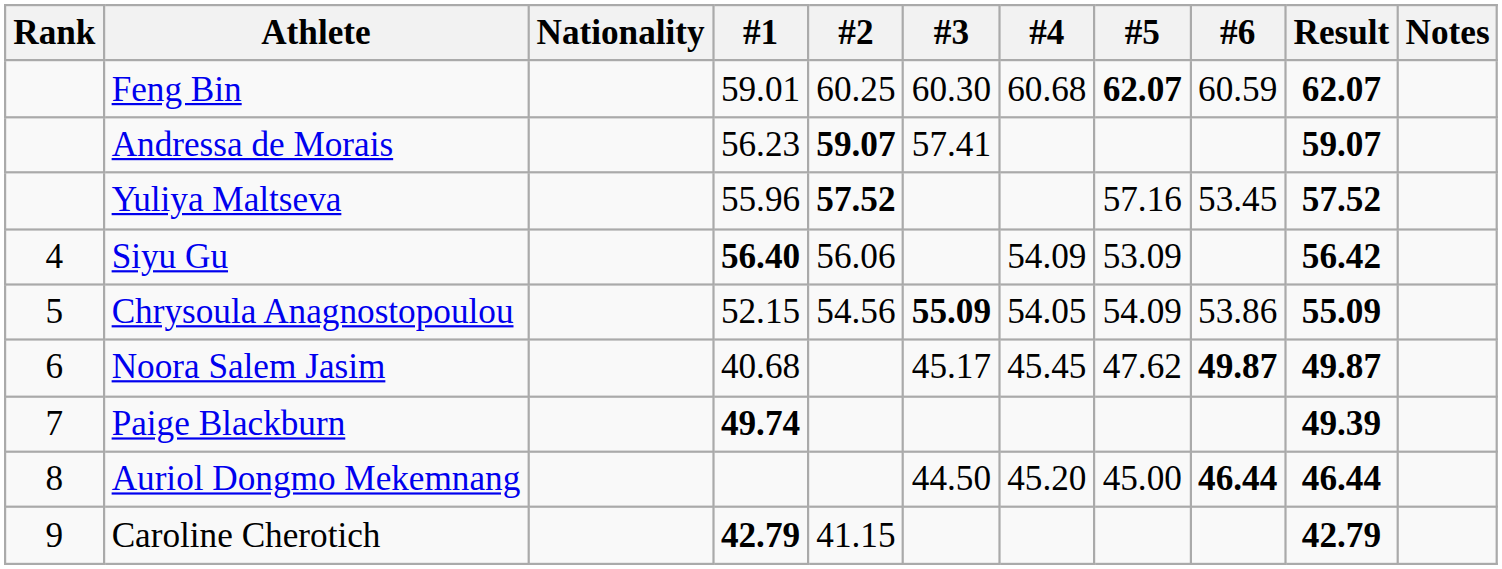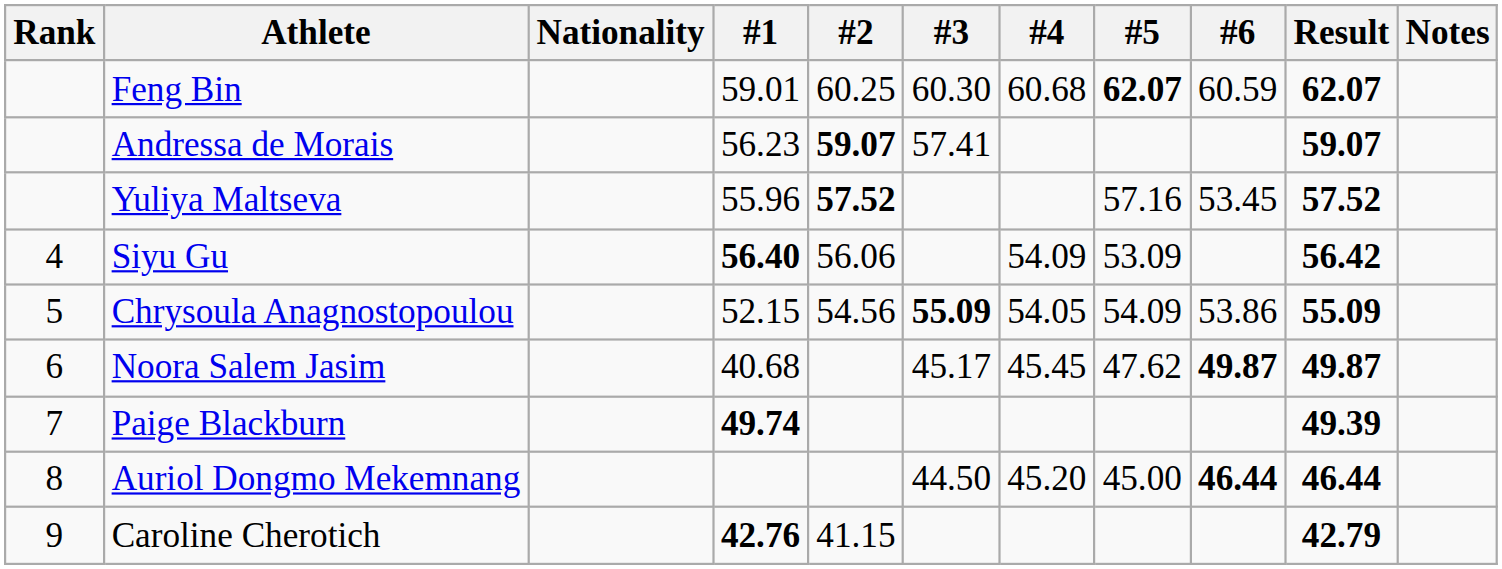 <table class="wikitable sortable" style="text-align:center">
 <tr>
 <th>Rank</th>
 <th>Athlete</th>
 <th>Nationality</th>
 <th>#1</th>
 <th>#2</th>
 <th>#3</th>
 <th>#4</th>
 <th>#5</th>
 <th>#6</th>
 <th>Result</th>
 <th>Notes</th>
 </tr>
 <tr>
 <td></td>
 <td align="left"><a href='#'>Feng Bin</a></td>
 <td align=left></td>
 <td>59.01</td>
 <td>60.25</td>
 <td>60.30</td>
 <td>60.68</td>
 <td><strong>62.07</strong></td>
 <td>60.59</td>
 <td><strong>62.07</strong></td>
 <td></td>
 </tr>
 <tr>
 <td></td>
 <td align="left"><a href='#'>Andressa de Morais</a></td>
 <td align=left></td>
 <td>56.23</td>
 <td><strong>59.07</strong></td>
 <td>57.41</td>
 <td></td>
 <td></td>
 <td></td>
 <td><strong>59.07</strong></td>
 <td></td>
 </tr>
 <tr>
 <td></td>
 <td align="left"><a href='#'>Yuliya Maltseva</a></td>
 <td align=left></td>
 <td>55.96</td>
 <td><strong>57.52</strong></td>
 <td></td>
 <td></td>
 <td>57.16</td>
 <td>53.45</td>
 <td><strong>57.52</strong></td>
 <td></td>
 </tr>
 <tr>
 <td>4</td>
 <td align="left"><a href='#'>Siyu Gu</a></td>
 <td align=left></td>
 <td><strong>56.40</strong></td>
 <td>56.06</td>
 <td></td>
 <td>54.09</td>
 <td>53.09</td>
 <td></td>
 <td><strong>56.42</strong></td>
 <td></td>
 </tr>
 <tr>
 <td>5</td>
 <td align="left"><a href='#'>Chrysoula Anagnostopoulou</a></td>
 <td align=left></td>
 <td>52.15</td>
 <td>54.56</td>
 <td><strong>55.09</strong></td>
 <td>54.05</td>
 <td>54.09</td>
 <td>53.86</td>
 <td><strong>55.09</strong></td>
 <td></td>
 </tr>
 <tr>
 <td>6</td>
 <td align="left"><a href='#'>Noora Salem Jasim</a></td>
 <td align=left></td>
 <td>40.68</td>
 <td></td>
 <td>45.17</td>
 <td>45.45</td>
 <td>47.62</td>
 <td><strong>49.87</strong></td>
 <td><strong>49.87</strong></td>
 <td></td>
 </tr>
 <tr>
 <td>7</td>
 <td align="left"><a href='#'>Paige Blackburn</a></td>
 <td align=left></td>
 <td><strong>49.74</strong></td>
 <td></td>
 <td></td>
 <td></td>
 <td></td>
 <td></td>
 <td><strong>49.39</strong></td>
 <td></td>
 </tr>
 <tr>
 <td>8</td>
 <td align="left"><a href='#'>Auriol Dongmo Mekemnang</a></td>
 <td align=left></td>
 <td></td>
 <td></td>
 <td>44.50</td>
 <td>45.20</td>
 <td>45.00</td>
 <td><strong>46.44</strong></td>
 <td><strong>46.44</strong></td>
 <td></td>
 </tr>
 <tr>
 <td>9</td>
 <td align="left">Caroline Cherotich</td>
 <td align=left></td>
-<td><strong>42.79</strong></td>
+<td><strong>42.76</strong></td>
 <td>41.15</td>
 <td></td>
 <td></td>
 <td></td>
 <td></td>
 <td><strong>42.79</strong></td>
 <td></td>
 </tr>
 </table>
